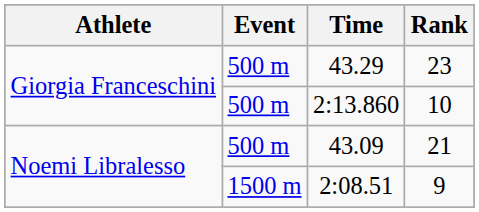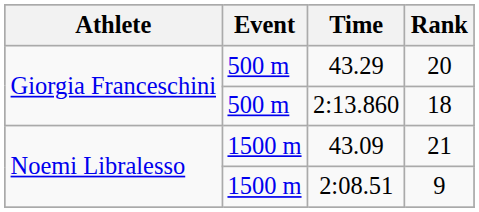 <table class="wikitable" style="font-size:90%">
 <tr>
 <th>Athlete</th>
 <th>Event</th>
 <th>Time</th>
 <th>Rank</th>
 </tr>
 <tr align=center>
 <td align=left rowspan=2><a href='#'>Giorgia Franceschini</a></td>
 <td align=left><a href='#'>500 m</a></td>
 <td>43.29</td>
-<td>23</td>
+<td>20</td>
 </tr>
 <tr align=center>
 <td align=left><a href='#'>500 m</a></td>
 <td>2:13.860</td>
-<td>10</td>
+<td>18</td>
 </tr>
 <tr align=center>
 <td align=left rowspan=2><a href='#'>Noemi Libralesso</a></td>
-<td align=left><a href='#'>500 m</a></td>
+<td align=left><a href='#'>1500 m</a></td>
 <td>43.09</td>
 <td>21</td>
 </tr>
 <tr align=center>
 <td align=left><a href='#'>1500 m</a></td>
 <td>2:08.51</td>
 <td>9</td>
 </tr>
 </table>
